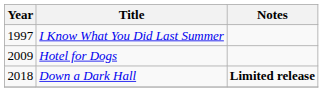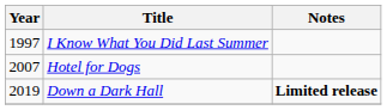 <table class="wikitable sortable">
 <tr>
 <th>Year</th>
 <th>Title</th>
 <th>Notes</th>
 </tr>
 <tr>
 <td>1997</td>
 <td><em><a href='#'>I Know What You Did Last Summer</a></em></td>
 <td></td>
 </tr>
 <tr>
-<td>2009</td>
+<td>2007</td>
 <td><em><a href='#'>Hotel for Dogs</a></em></td>
 <td></td>
 </tr>
 <tr>
-<td>2018</td>
+<td>2019</td>
 <td><em><a href='#'>Down a Dark Hall</a></em></td>
 <td><strong>Limited release</strong></td>
 </tr>
 <tr>
 </tr>
 </table>
